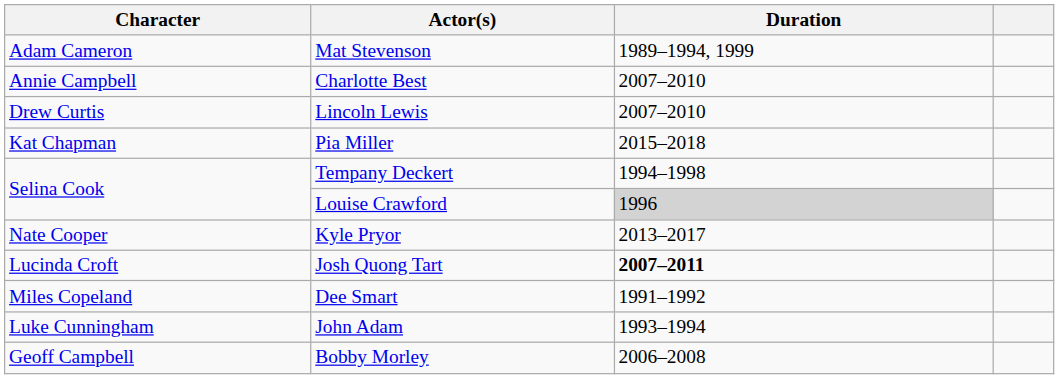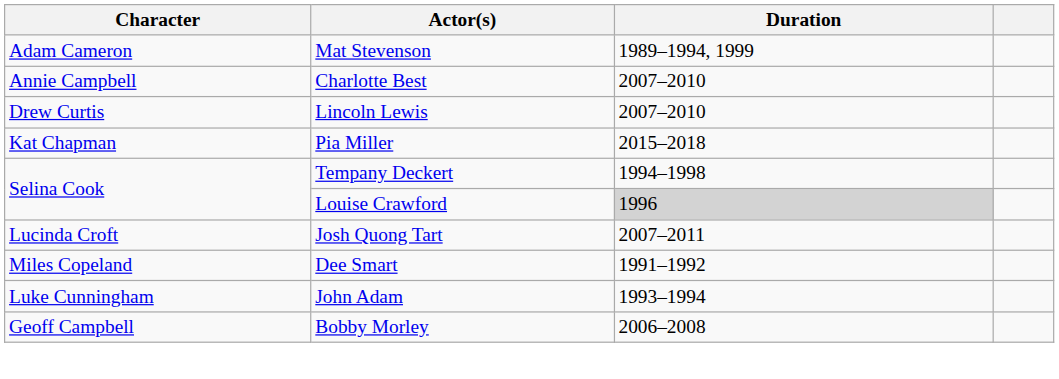 <table class=wikitable>
 <tr>
 <th width=275>Character</th>
 <th width=275>Actor(s)</th>
 <th width=350>Duration</th>
 <th width=50 class=unsortable></th>
 </tr>
 <tr>
 <td><a href='#'>Adam Cameron</a></td>
 <td><a href='#'>Mat Stevenson</a></td>
 <td>1989–1994, 1999</td>
 <td></td>
 </tr>
 <tr>
 <td><a href='#'>Annie Campbell</a></td>
 <td><a href='#'>Charlotte Best</a></td>
 <td>2007–2010</td>
 <td></td>
 </tr>
 <tr>
 <td><a href='#'>Drew Curtis</a></td>
 <td><a href='#'>Lincoln Lewis</a></td>
 <td>2007–2010</td>
 <td></td>
 </tr>
 <tr>
 <td><a href='#'>Kat Chapman</a></td>
 <td><a href='#'>Pia Miller</a></td>
 <td>2015–2018</td>
 <td></td>
 </tr>
 <tr>
 <td rowspan=2><a href='#'>Selina Cook</a></td>
 <td><a href='#'>Tempany Deckert</a></td>
 <td>1994–1998</td>
 <td></td>
 </tr>
 <tr>
 <td><a href='#'>Louise Crawford</a></td>
 <td style="background: lightgrey;">1996</td>
 <td></td>
 </tr>
 <tr>
-<td><a href='#'>Nate Cooper</a></td>
-<td><a href='#'>Kyle Pryor</a></td>
-<td>2013–2017</td>
-<td></td>
-</tr>
-<tr>
 <td><a href='#'>Lucinda Croft</a></td>
 <td><a href='#'>Josh Quong Tart</a></td>
-<td><strong>2007–2011</strong></td>
+<td>2007–2011</td>
 <td></td>
 </tr>
 <tr>
 <td><a href='#'>Miles Copeland</a></td>
 <td><a href='#'>Dee Smart</a></td>
 <td>1991–1992</td>
 <td></td>
 </tr>
 <tr>
 <td><a href='#'>Luke Cunningham</a></td>
 <td><a href='#'>John Adam</a></td>
 <td>1993–1994</td>
 <td></td>
 </tr>
 <tr>
 <td><a href='#'>Geoff Campbell</a></td>
 <td><a href='#'>Bobby Morley</a></td>
 <td>2006–2008</td>
 <td></td>
 </tr>
 </table>
